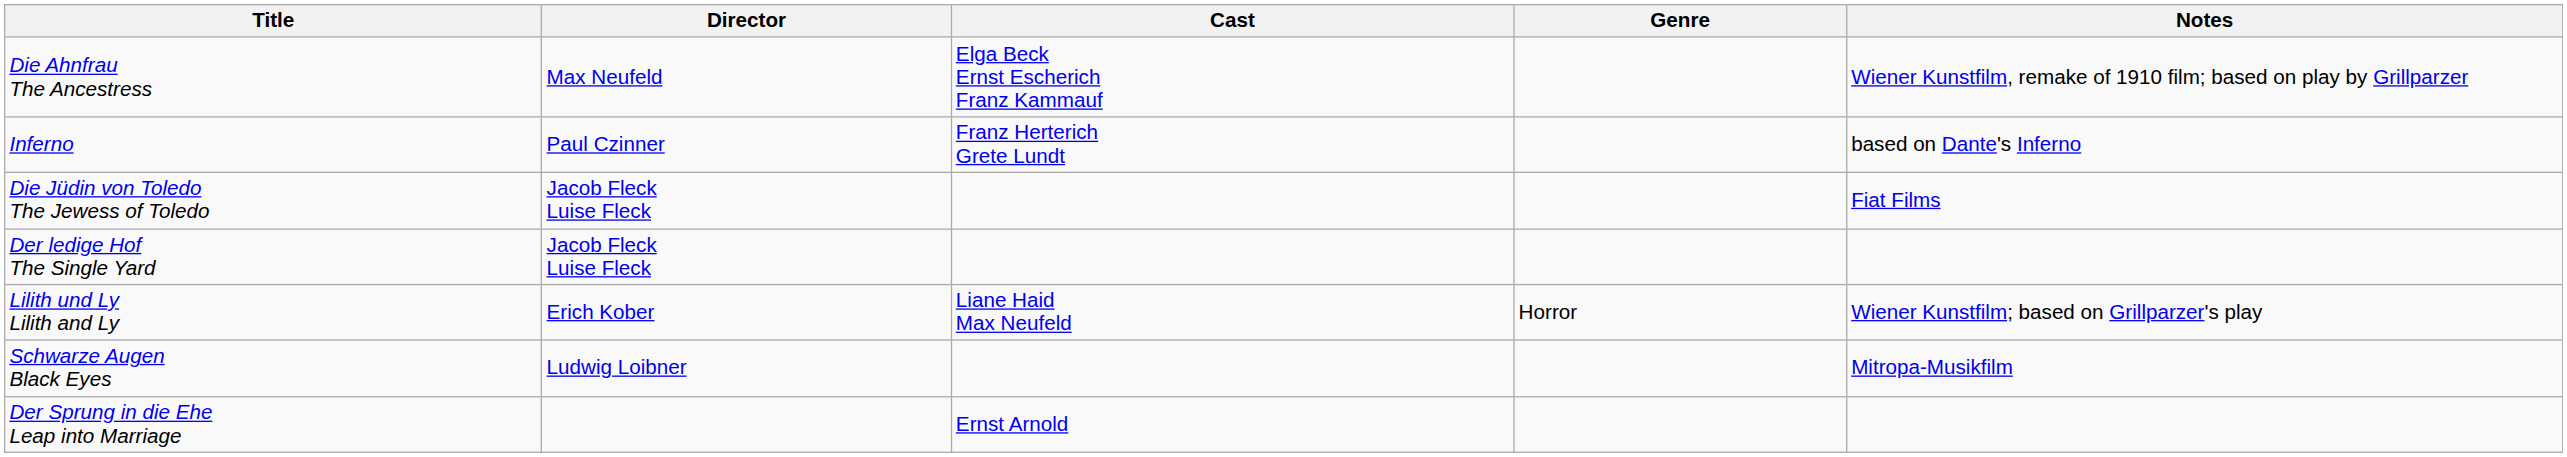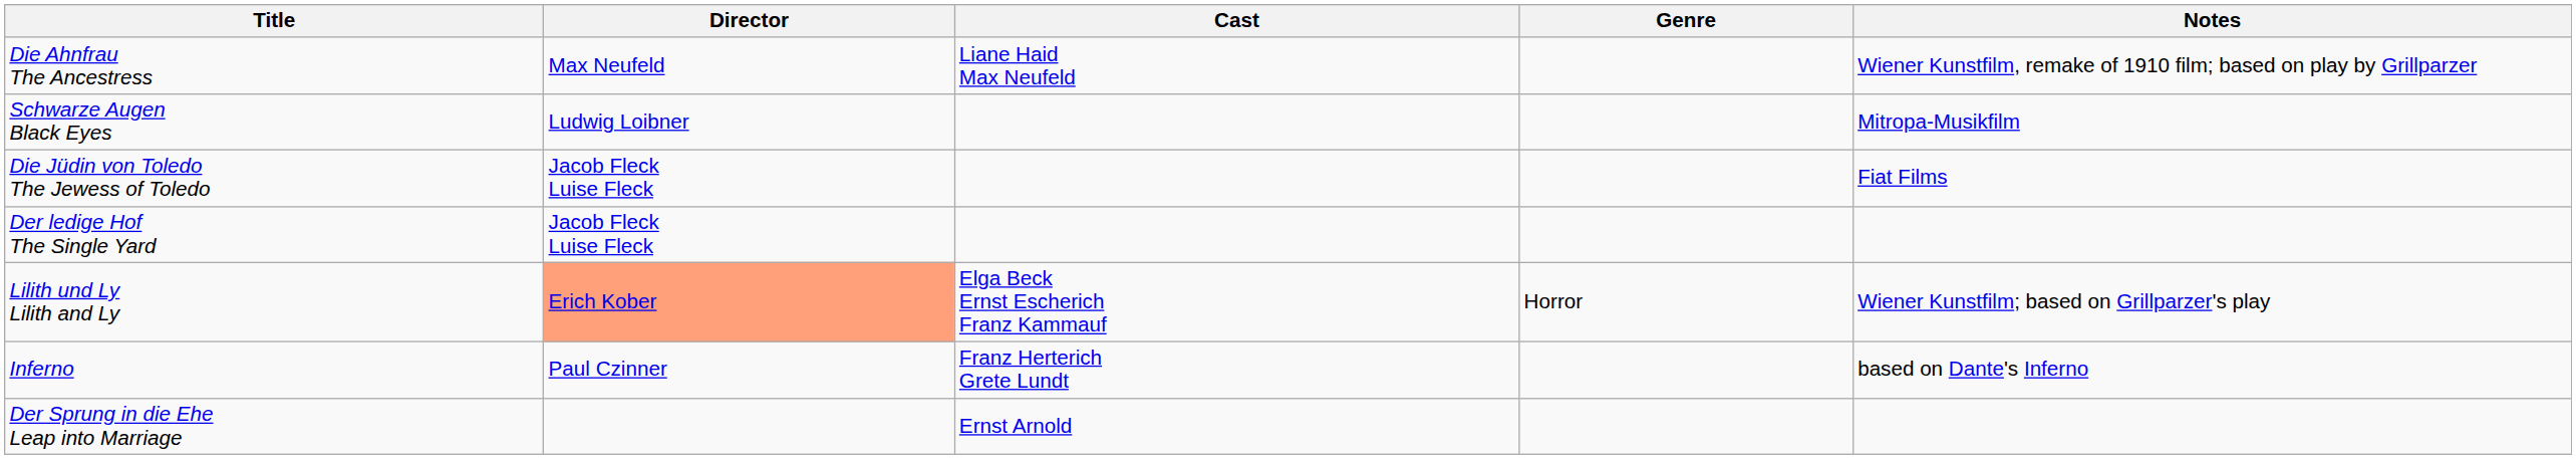 <table class="wikitable" width= "100%">
 <tr>
 <th width=21%>Title</th>
 <th width=16%>Director</th>
 <th width=22%>Cast</th>
 <th width=13%>Genre</th>
 <th width=28%>Notes</th>
 </tr>
 <tr>
 <td><em><a href='#'>Die Ahnfrau</a></em><br><em>The Ancestress</em></td>
 <td><a href='#'>Max Neufeld</a></td>
-<td><a href='#'>Elga Beck</a><br><a href='#'>Ernst Escherich</a><br><a href='#'>Franz Kammauf</a></td>
+<td><a href='#'>Liane Haid</a><br><a href='#'>Max Neufeld</a></td>
 <td></td>
 <td><a href='#'>Wiener Kunstfilm</a>, remake of 1910 film; based on play by <a href='#'>Grillparzer</a></td>
 </tr>
 <tr>
-<td><em><a href='#'>Inferno</a></em></td>
-<td><a href='#'>Paul Czinner</a></td>
-<td><a href='#'>Franz Herterich</a><br><a href='#'>Grete Lundt</a></td>
+<td><em><a href='#'>Schwarze Augen</a></em><br><em>Black Eyes</em></td>
+<td><a href='#'>Ludwig Loibner</a></td>
 <td></td>
-<td>based on <a href='#'>Dante</a>'s <a href='#'>Inferno</a></td>
+<td></td>
+<td><a href='#'>Mitropa-Musikfilm</a></td>
 </tr>
 <tr>
 <td><em><a href='#'>Die Jüdin von Toledo</a></em><br><em>The Jewess of Toledo</em></td>
 <td><a href='#'>Jacob Fleck</a><br><a href='#'>Luise Fleck</a></td>
 <td></td>
 <td></td>
 <td><a href='#'>Fiat Films</a></td>
 </tr>
 <tr>
 <td><em><a href='#'>Der ledige Hof</a></em><br><em>The Single Yard</em></td>
 <td><a href='#'>Jacob Fleck</a><br><a href='#'>Luise Fleck</a></td>
 <td></td>
 <td></td>
 <td></td>
 </tr>
 <tr>
 <td><em><a href='#'>Lilith und Ly</a></em><br><em>Lilith and Ly</em></td>
-<td><a href='#'>Erich Kober</a></td>
-<td><a href='#'>Liane Haid</a><br><a href='#'>Max Neufeld</a></td>
+<td style="background: lightsalmon;"><a href='#'>Erich Kober</a></td>
+<td><a href='#'>Elga Beck</a><br><a href='#'>Ernst Escherich</a><br><a href='#'>Franz Kammauf</a></td>
 <td>Horror</td>
 <td><a href='#'>Wiener Kunstfilm</a>; based on <a href='#'>Grillparzer</a>'s play</td>
 </tr>
 <tr>
-<td><em><a href='#'>Schwarze Augen</a></em><br><em>Black Eyes</em></td>
-<td><a href='#'>Ludwig Loibner</a></td>
+<td><em><a href='#'>Inferno</a></em></td>
+<td><a href='#'>Paul Czinner</a></td>
+<td><a href='#'>Franz Herterich</a><br><a href='#'>Grete Lundt</a></td>
 <td></td>
-<td></td>
-<td><a href='#'>Mitropa-Musikfilm</a></td>
+<td>based on <a href='#'>Dante</a>'s <a href='#'>Inferno</a></td>
 </tr>
 <tr>
 <td><em><a href='#'>Der Sprung in die Ehe</a></em><br><em>Leap into Marriage</em></td>
 <td></td>
 <td><a href='#'>Ernst Arnold</a></td>
 <td></td>
 <td></td>
 </tr>
 </table>
